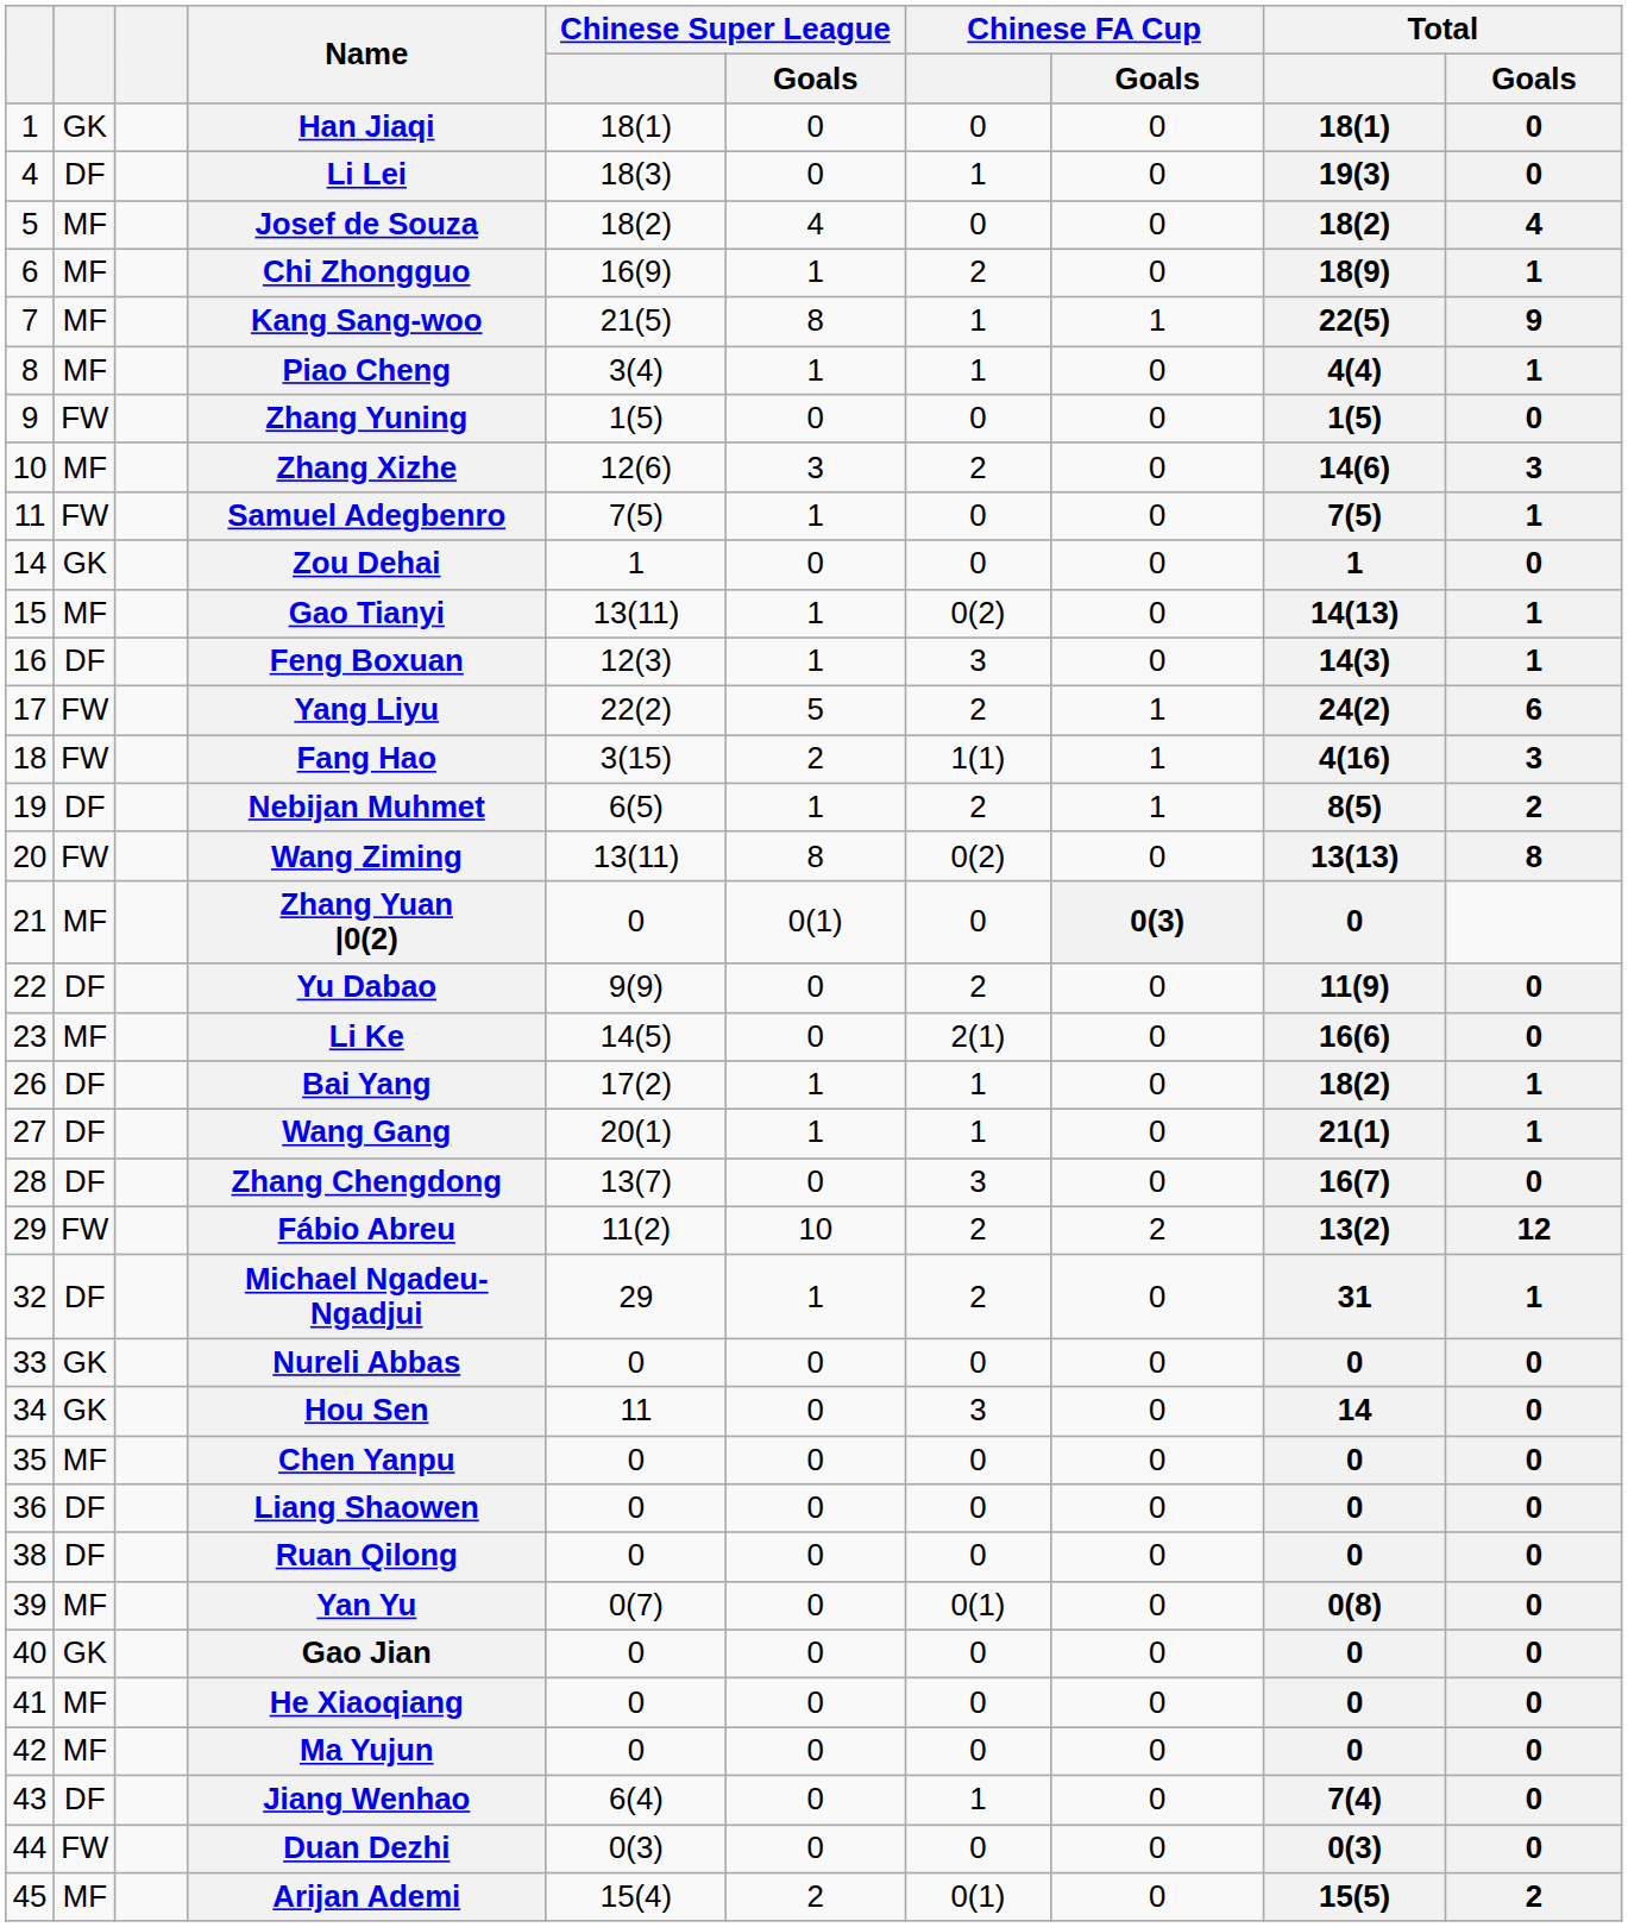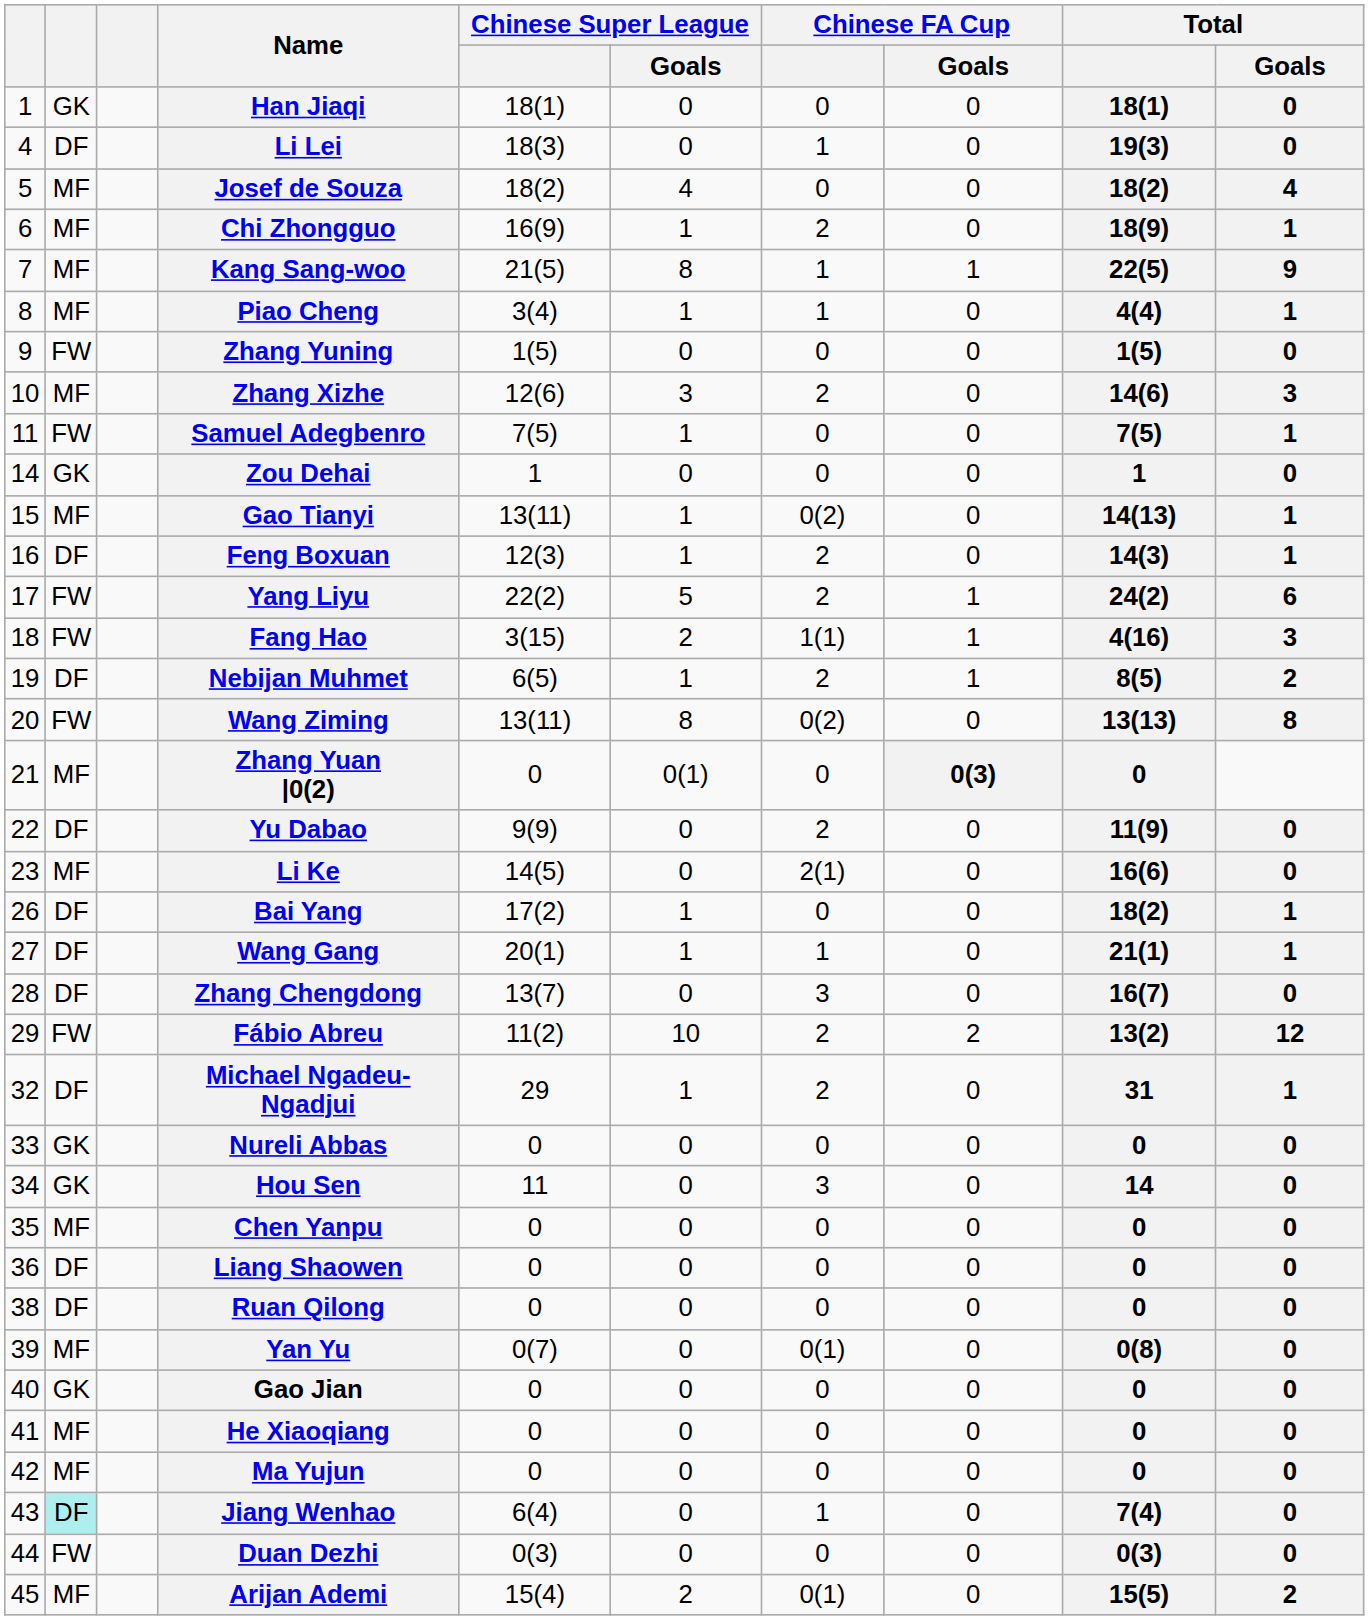 <table class="wikitable sortable plainrowheaders" style="text-align:center">
 <tr>
 <th rowspan="2"></th>
 <th rowspan="2"></th>
 <th rowspan="2" style="width:30px;"></th>
 <th rowspan="2" style="width:180px;">Name</th>
 <th colspan="2" style="width:180px;"><a href='#'>Chinese Super League</a></th>
 <th colspan="2" style="width:180px;"><a href='#'>Chinese FA Cup</a></th>
 <th colspan="2" style="width:180px;">Total</th>
 </tr>
 <tr>
 <th></th>
 <th>Goals</th>
 <th></th>
 <th>Goals</th>
 <th></th>
 <th>Goals</th>
 </tr>
 <tr>
 <td>1</td>
 <td>GK</td>
 <td></td>
 <th scope="row"><a href='#'>Han Jiaqi</a><br></th>
 <td>18(1)</td>
 <td>0<br></td>
 <td>0</td>
 <td>0<br></td>
 <th>18(1)</th>
 <th>0</th>
 </tr>
 <tr>
 <td>4</td>
 <td>DF</td>
 <td></td>
 <th scope="row"><a href='#'>Li Lei</a><br></th>
 <td>18(3)</td>
 <td>0<br></td>
 <td>1</td>
 <td>0<br></td>
 <th>19(3)</th>
 <th>0</th>
 </tr>
 <tr>
 <td>5</td>
 <td>MF</td>
 <td></td>
 <th scope="row"><a href='#'>Josef de Souza</a><br></th>
 <td>18(2)</td>
 <td>4<br></td>
 <td>0</td>
 <td>0<br></td>
 <th>18(2)</th>
 <th>4</th>
 </tr>
 <tr>
 <td>6</td>
 <td>MF</td>
 <td></td>
 <th scope="row"><a href='#'>Chi Zhongguo</a><br></th>
 <td>16(9)</td>
 <td>1<br></td>
 <td>2</td>
 <td>0<br></td>
 <th>18(9)</th>
 <th>1</th>
 </tr>
 <tr>
 <td>7</td>
 <td>MF</td>
 <td></td>
 <th scope="row"><a href='#'>Kang Sang-woo</a><br></th>
 <td>21(5)</td>
 <td>8<br></td>
 <td>1</td>
 <td>1<br></td>
 <th>22(5)</th>
 <th>9</th>
 </tr>
 <tr>
 <td>8</td>
 <td>MF</td>
 <td></td>
 <th scope="row"><a href='#'>Piao Cheng</a><br></th>
 <td>3(4)</td>
 <td>1<br></td>
 <td>1</td>
 <td>0<br></td>
 <th>4(4)</th>
 <th>1</th>
 </tr>
 <tr>
 <td>9</td>
 <td>FW</td>
 <td></td>
 <th scope="row"><a href='#'>Zhang Yuning</a><br></th>
 <td>1(5)</td>
 <td>0<br></td>
 <td>0</td>
 <td>0<br></td>
 <th>1(5)</th>
 <th>0</th>
 </tr>
 <tr>
 <td>10</td>
 <td>MF</td>
 <td></td>
 <th scope="row"><a href='#'>Zhang Xizhe</a><br></th>
 <td>12(6)</td>
 <td>3<br></td>
 <td>2</td>
 <td>0<br></td>
 <th>14(6)</th>
 <th>3</th>
 </tr>
 <tr>
 <td>11</td>
 <td>FW</td>
 <td></td>
 <th scope="row"><a href='#'>Samuel Adegbenro</a><br></th>
 <td>7(5)</td>
 <td>1<br></td>
 <td>0</td>
 <td>0<br></td>
 <th>7(5)</th>
 <th>1</th>
 </tr>
 <tr>
 <td>14</td>
 <td>GK</td>
 <td></td>
 <th scope="row"><a href='#'>Zou Dehai</a><br></th>
 <td>1</td>
 <td>0<br></td>
 <td>0</td>
 <td>0<br></td>
 <th>1</th>
 <th>0</th>
 </tr>
 <tr>
 <td>15</td>
 <td>MF</td>
 <td></td>
 <th scope="row"><a href='#'>Gao Tianyi</a><br></th>
 <td>13(11)</td>
 <td>1<br></td>
 <td>0(2)</td>
 <td>0<br></td>
 <th>14(13)</th>
 <th>1</th>
 </tr>
 <tr>
 <td>16</td>
 <td>DF</td>
 <td></td>
 <th scope="row"><a href='#'>Feng Boxuan</a><br></th>
 <td>12(3)</td>
 <td>1<br></td>
-<td>3</td>
+<td>2</td>
 <td>0<br></td>
 <th>14(3)</th>
 <th>1</th>
 </tr>
 <tr>
 <td>17</td>
 <td>FW</td>
 <td></td>
 <th scope="row"><a href='#'>Yang Liyu</a><br></th>
 <td>22(2)</td>
 <td>5<br></td>
 <td>2</td>
 <td>1<br></td>
 <th>24(2)</th>
 <th>6</th>
 </tr>
 <tr>
 <td>18</td>
 <td>FW</td>
 <td></td>
 <th scope="row"><a href='#'>Fang Hao</a><br></th>
 <td>3(15)</td>
 <td>2<br></td>
 <td>1(1)</td>
 <td>1<br></td>
 <th>4(16)</th>
 <th>3</th>
 </tr>
 <tr>
 <td>19</td>
 <td>DF</td>
 <td></td>
 <th scope="row"><a href='#'>Nebijan Muhmet</a><br></th>
 <td>6(5)</td>
 <td>1<br></td>
 <td>2</td>
 <td>1<br></td>
 <th>8(5)</th>
 <th>2</th>
 </tr>
 <tr>
 <td>20</td>
 <td>FW</td>
 <td></td>
 <th scope="row"><a href='#'>Wang Ziming</a><br></th>
 <td>13(11)</td>
 <td>8<br></td>
 <td>0(2)</td>
 <td>0<br></td>
 <th>13(13)</th>
 <th>8</th>
 </tr>
 <tr>
 <td>21</td>
 <td>MF</td>
 <td></td>
 <th scope="row"><a href='#'>Zhang Yuan</a><br>|0(2)</th>
 <td>0</td>
 <td>0(1)</td>
 <td>0</td>
 <th>0(3)</th>
 <th>0</th>
 </tr>
 <tr>
 <td>22</td>
 <td>DF</td>
 <td></td>
 <th scope="row"><a href='#'>Yu Dabao</a><br></th>
 <td>9(9)</td>
 <td>0<br></td>
 <td>2</td>
 <td>0<br></td>
 <th>11(9)</th>
 <th>0</th>
 </tr>
 <tr>
 <td>23</td>
 <td>MF</td>
 <td></td>
 <th scope="row"><a href='#'>Li Ke</a><br></th>
 <td>14(5)</td>
 <td>0<br></td>
 <td>2(1)</td>
 <td>0<br></td>
 <th>16(6)</th>
 <th>0</th>
 </tr>
 <tr>
 <td>26</td>
 <td>DF</td>
 <td></td>
 <th scope="row"><a href='#'>Bai Yang</a><br></th>
 <td>17(2)</td>
 <td>1<br></td>
-<td>1</td>
+<td>0</td>
 <td>0<br></td>
 <th>18(2)</th>
 <th>1</th>
 </tr>
 <tr>
 <td>27</td>
 <td>DF</td>
 <td></td>
 <th scope="row"><a href='#'>Wang Gang</a><br></th>
 <td>20(1)</td>
 <td>1<br></td>
 <td>1</td>
 <td>0<br></td>
 <th>21(1)</th>
 <th>1</th>
 </tr>
 <tr>
 <td>28</td>
 <td>DF</td>
 <td></td>
 <th scope="row"><a href='#'>Zhang Chengdong</a><br></th>
 <td>13(7)</td>
 <td>0<br></td>
 <td>3</td>
 <td>0<br></td>
 <th>16(7)</th>
 <th>0</th>
 </tr>
 <tr>
 <td>29</td>
 <td>FW</td>
 <td></td>
 <th scope="row"><a href='#'>Fábio Abreu</a><br></th>
 <td>11(2)</td>
 <td>10</td>
 <td>2</td>
 <td>2</td>
 <th>13(2)</th>
 <th>12</th>
 </tr>
 <tr>
 <td>32</td>
 <td>DF</td>
 <td></td>
 <th scope="row"><a href='#'>Michael Ngadeu-Ngadjui</a><br></th>
 <td>29</td>
 <td>1<br></td>
 <td>2</td>
 <td>0<br></td>
 <th>31</th>
 <th>1</th>
 </tr>
 <tr>
 <td>33</td>
 <td>GK</td>
 <td></td>
 <th scope="row"><a href='#'>Nureli Abbas</a><br></th>
 <td>0</td>
 <td>0<br></td>
 <td>0</td>
 <td>0<br></td>
 <th>0</th>
 <th>0</th>
 </tr>
 <tr>
 <td>34</td>
 <td>GK</td>
 <td></td>
 <th scope="row"><a href='#'>Hou Sen</a><br></th>
 <td>11</td>
 <td>0<br></td>
 <td>3</td>
 <td>0<br></td>
 <th>14</th>
 <th>0</th>
 </tr>
 <tr>
 <td>35</td>
 <td>MF</td>
 <td></td>
 <th scope="row"><a href='#'>Chen Yanpu</a><br></th>
 <td>0</td>
 <td>0<br></td>
 <td>0</td>
 <td>0<br></td>
 <th>0</th>
 <th>0</th>
 </tr>
 <tr>
 <td>36</td>
 <td>DF</td>
 <td></td>
 <th scope="row"><a href='#'>Liang Shaowen</a><br></th>
 <td>0</td>
 <td>0<br></td>
 <td>0</td>
 <td>0<br></td>
 <th>0</th>
 <th>0</th>
 </tr>
 <tr>
 <td>38</td>
 <td>DF</td>
 <td></td>
 <th scope="row"><a href='#'>Ruan Qilong</a><br></th>
 <td>0</td>
 <td>0<br></td>
 <td>0</td>
 <td>0<br></td>
 <th>0</th>
 <th>0</th>
 </tr>
 <tr>
 <td>39</td>
 <td>MF</td>
 <td></td>
 <th scope="row"><a href='#'>Yan Yu</a><br></th>
 <td>0(7)</td>
 <td>0<br></td>
 <td>0(1)</td>
 <td>0<br></td>
 <th>0(8)</th>
 <th>0</th>
 </tr>
 <tr>
 <td>40</td>
 <td>GK</td>
 <td></td>
 <th scope="row">Gao Jian<br></th>
 <td>0</td>
 <td>0<br></td>
 <td>0</td>
 <td>0<br></td>
 <th>0</th>
 <th>0</th>
 </tr>
 <tr>
 <td>41</td>
 <td>MF</td>
 <td></td>
 <th scope="row"><a href='#'>He Xiaoqiang</a><br></th>
 <td>0</td>
 <td>0<br></td>
 <td>0</td>
 <td>0<br></td>
 <th>0</th>
 <th>0</th>
 </tr>
 <tr>
 <td>42</td>
 <td>MF</td>
 <td></td>
 <th scope="row"><a href='#'>Ma Yujun</a><br></th>
 <td>0</td>
 <td>0<br></td>
 <td>0</td>
 <td>0<br></td>
 <th>0</th>
 <th>0</th>
 </tr>
 <tr>
 <td>43</td>
-<td>DF</td>
+<td style="background: paleturquoise;">DF</td>
 <td></td>
 <th scope="row"><a href='#'>Jiang Wenhao</a><br></th>
 <td>6(4)</td>
 <td>0<br></td>
 <td>1</td>
 <td>0<br></td>
 <th>7(4)</th>
 <th>0</th>
 </tr>
 <tr>
 <td>44</td>
 <td>FW</td>
 <td></td>
 <th scope="row"><a href='#'>Duan Dezhi</a><br></th>
 <td>0(3)</td>
 <td>0<br></td>
 <td>0</td>
 <td>0<br></td>
 <th>0(3)</th>
 <th>0</th>
 </tr>
 <tr>
 <td>45</td>
 <td>MF</td>
 <td></td>
 <th scope="row"><a href='#'>Arijan Ademi</a><br></th>
 <td>15(4)</td>
 <td>2<br></td>
 <td>0(1)</td>
 <td>0<br></td>
 <th>15(5)</th>
 <th>2</th>
 </tr>
 </table>
